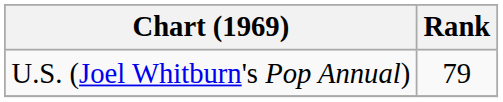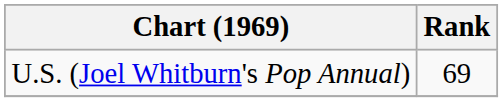 <table class="wikitable">
 <tr>
 <th>Chart (1969)</th>
 <th style="text-align:center;">Rank</th>
 </tr>
 <tr>
 <td>U.S. (<a href='#'>Joel Whitburn</a>'s <em>Pop Annual</em>)</td>
-<td style="text-align:center;">79</td>
+<td style="text-align:center;">69</td>
 </tr>
 <tr>
 </tr>
 </table>
